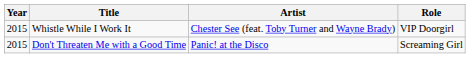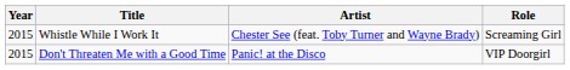 <table class="wikitable">
 <tr>
 <th>Year</th>
 <th>Title</th>
 <th>Artist</th>
 <th>Role</th>
 </tr>
 <tr>
 <td>2015</td>
 <td>Whistle While I Work It</td>
 <td><a href='#'>Chester See</a> (feat. <a href='#'>Toby Turner</a> and <a href='#'>Wayne Brady</a>)</td>
-<td>VIP Doorgirl</td>
+<td>Screaming Girl</td>
 </tr>
 <tr>
 <td>2015</td>
 <td><a href='#'>Don't Threaten Me with a Good Time</a></td>
 <td><a href='#'>Panic! at the Disco</a></td>
-<td>Screaming Girl</td>
+<td>VIP Doorgirl</td>
 </tr>
 </table>
